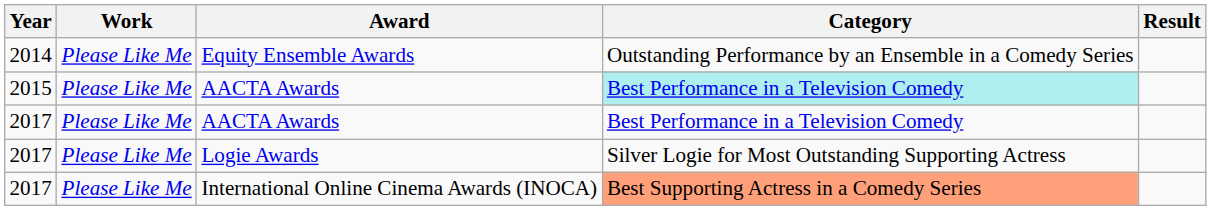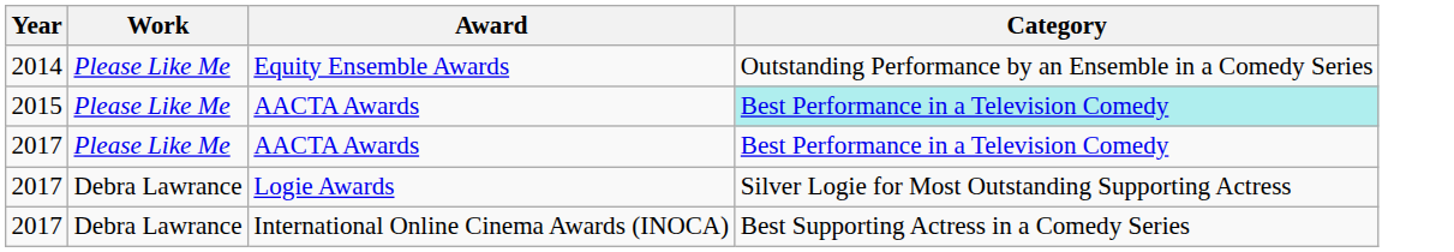 <table class=wikitable>
 <tr>
 <th>Year</th>
 <th>Work</th>
 <th>Award</th>
 <th>Category</th>
-<th>Result</th>
 </tr>
 <tr>
 <td>2014</td>
 <td><em><a href='#'>Please Like Me</a></em></td>
 <td><a href='#'>Equity Ensemble Awards</a></td>
 <td>Outstanding Performance by an Ensemble in a Comedy Series</td>
-<td></td>
 </tr>
 <tr>
 <td>2015</td>
 <td><em><a href='#'>Please Like Me</a></em></td>
 <td><a href='#'>AACTA Awards</a></td>
 <td style="background: paleturquoise;"><a href='#'> Best Performance in a Television Comedy</a></td>
-<td></td>
 </tr>
 <tr>
 <td>2017</td>
 <td><em><a href='#'>Please Like Me</a></em></td>
 <td><a href='#'>AACTA Awards</a></td>
 <td><a href='#'> Best Performance in a Television Comedy</a></td>
-<td></td>
 </tr>
 <tr>
 <td>2017</td>
-<td><em><a href='#'>Please Like Me</a></em></td>
+<td>Debra Lawrance</td>
 <td><a href='#'>Logie Awards</a></td>
 <td>Silver Logie for Most Outstanding Supporting Actress</td>
-<td></td>
 </tr>
 <tr>
 <td>2017</td>
-<td><em><a href='#'>Please Like Me</a></em></td>
+<td>Debra Lawrance</td>
 <td>International Online Cinema Awards (INOCA)</td>
-<td style="background: lightsalmon;">Best Supporting Actress in a Comedy Series</td>
-<td></td>
+<td>Best Supporting Actress in a Comedy Series</td>
 </tr>
 </table>
